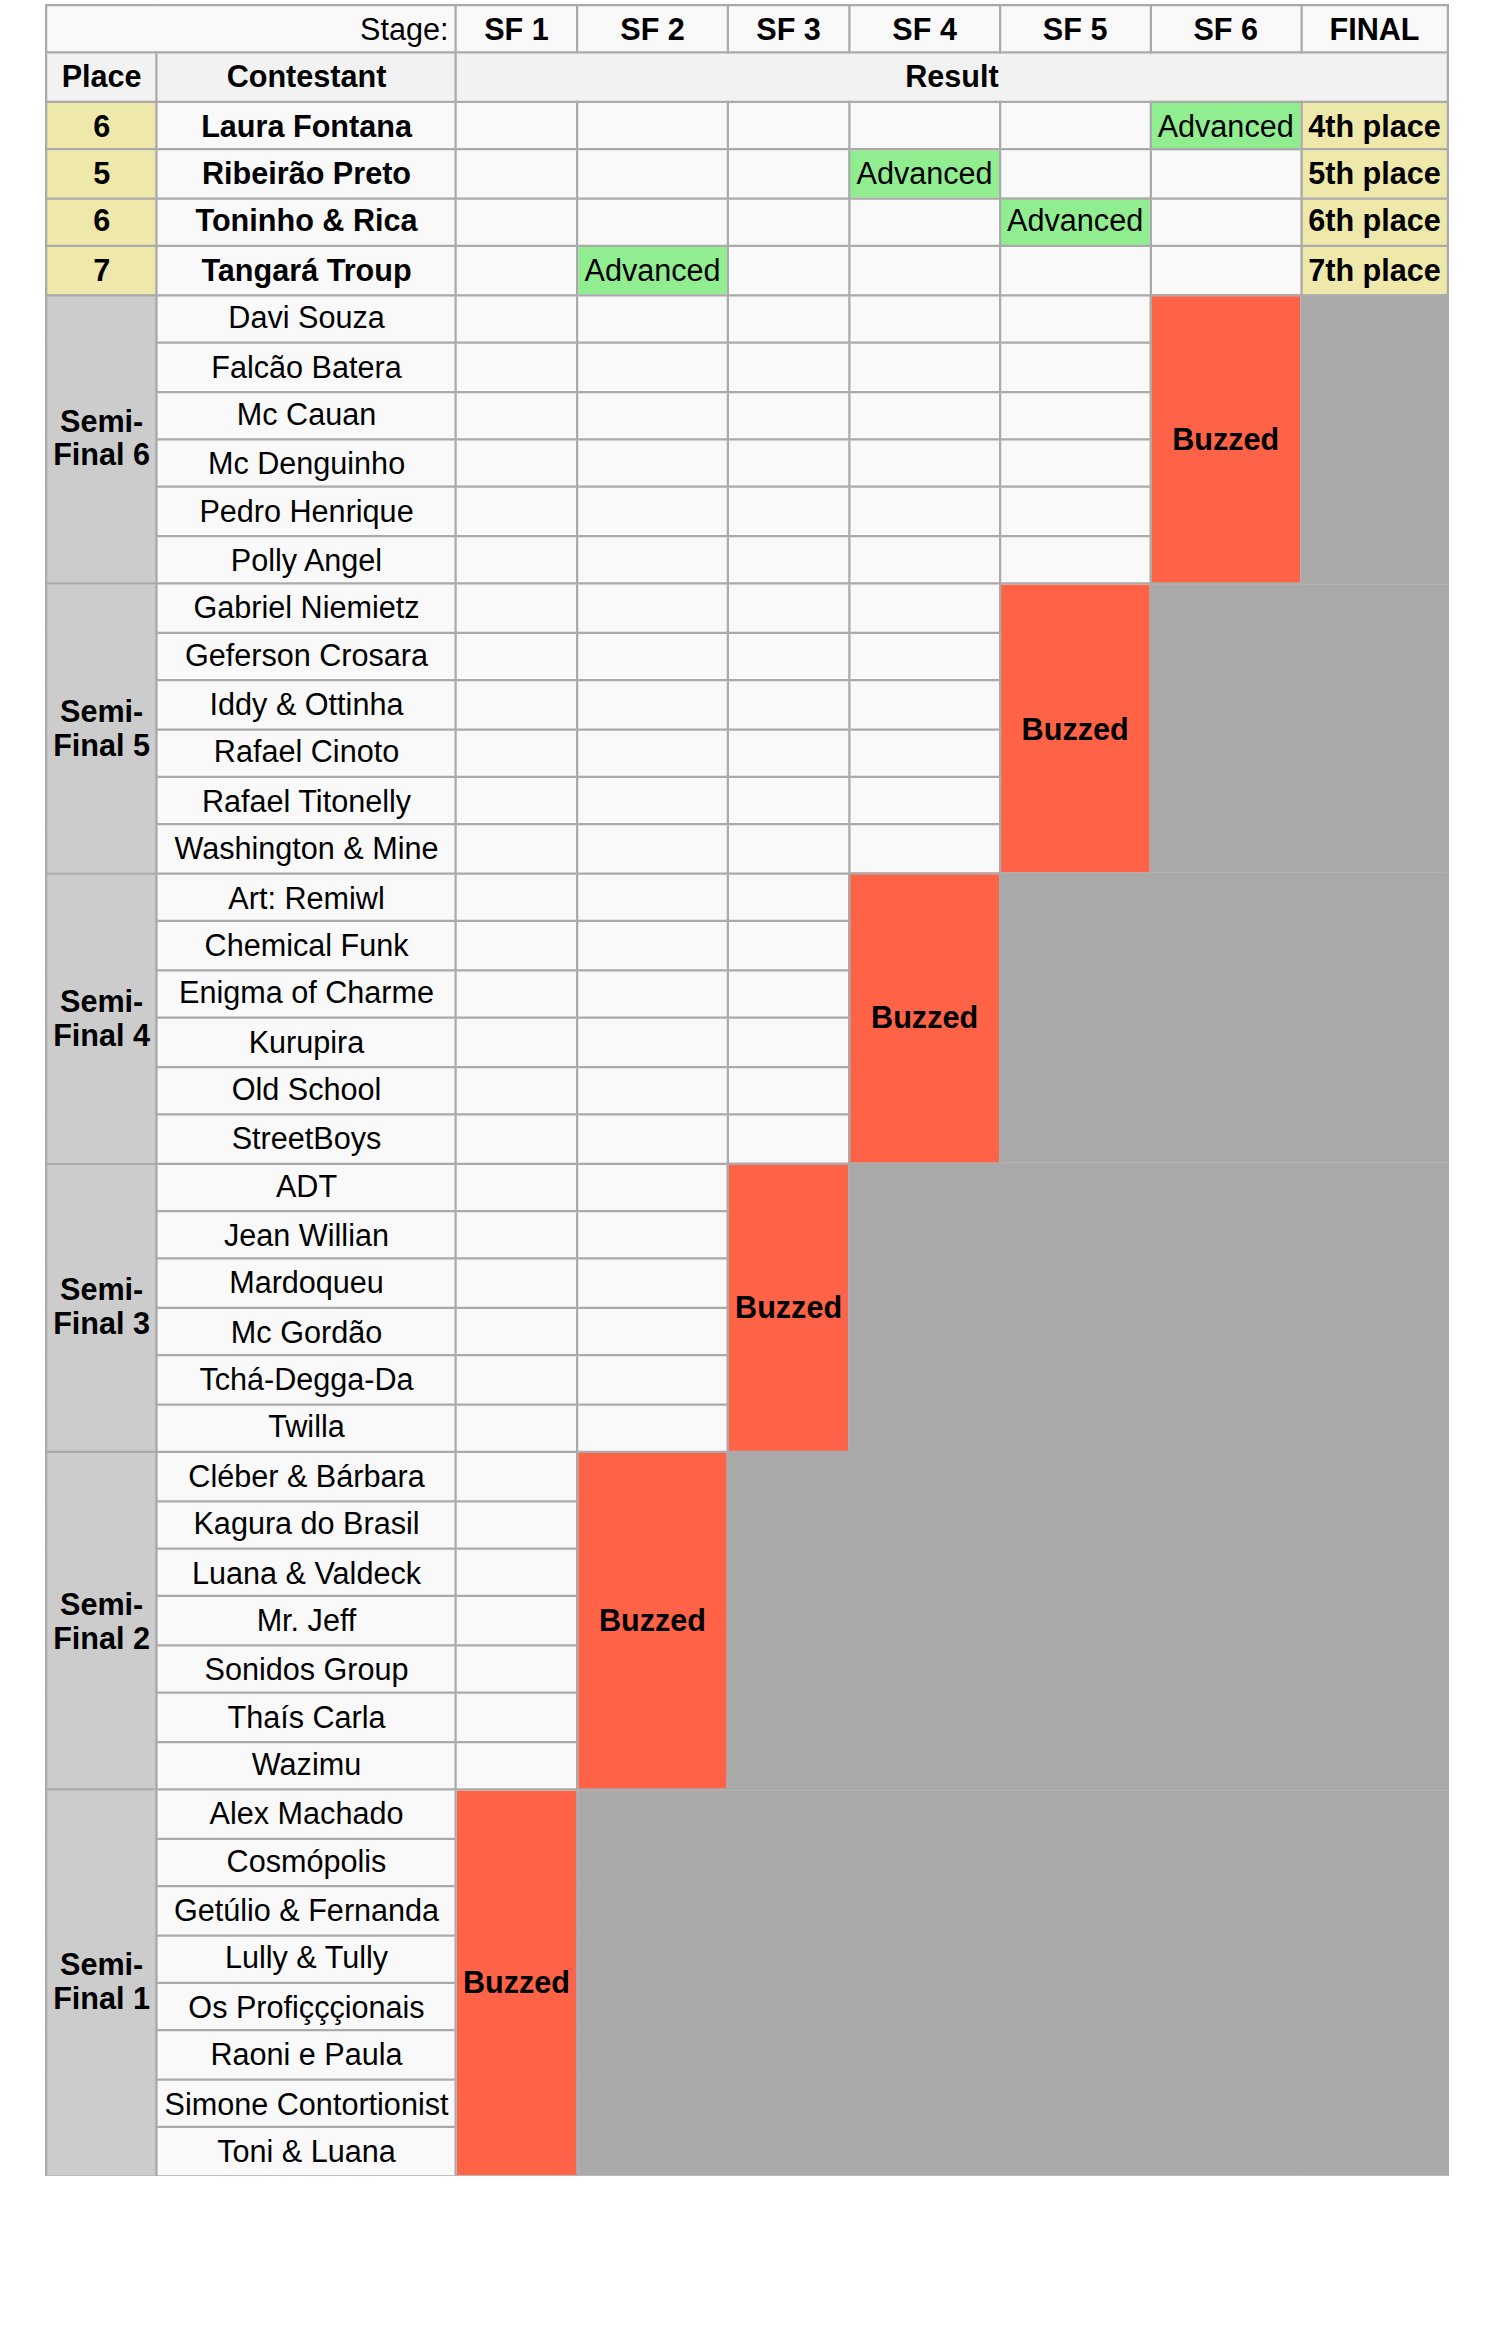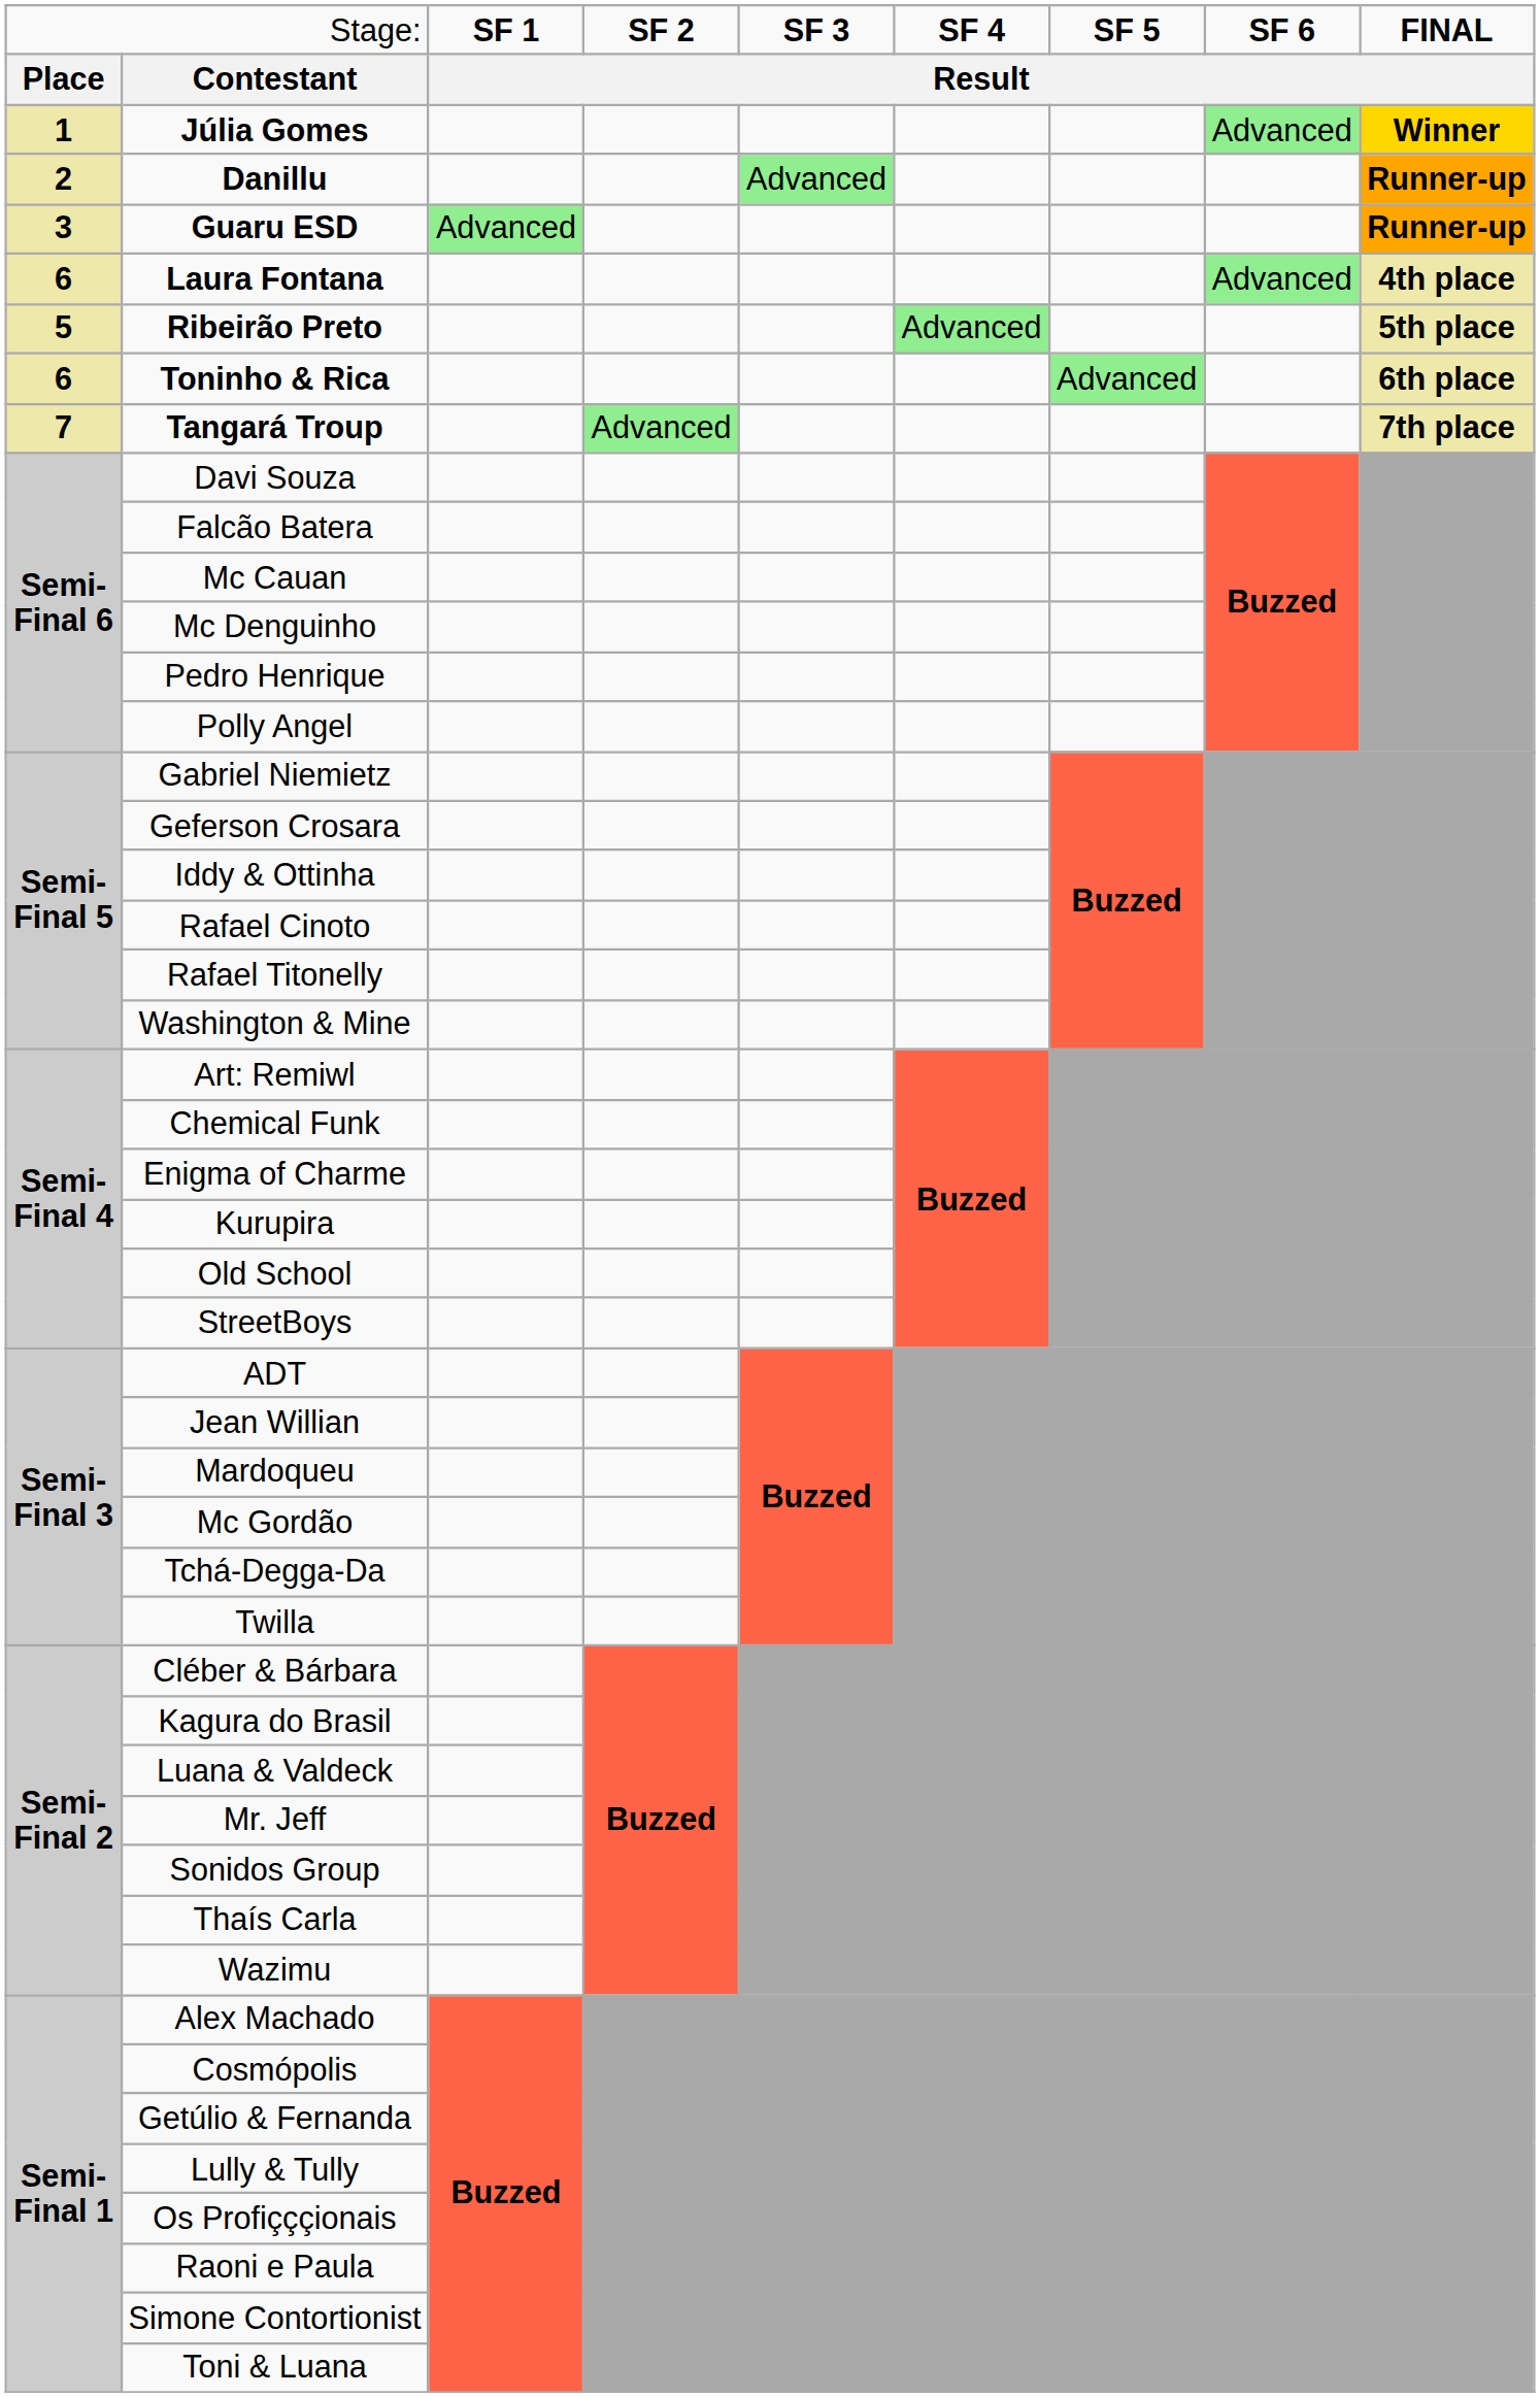 <table class="wikitable" style="text-align:center; font-size:85%; margin:1em auto">
 <tr>
 <td align="right" colspan=2>Stage:</td>
 <td><strong>SF 1</strong></td>
 <td><strong>SF 2</strong></td>
 <td><strong>SF 3</strong></td>
 <td><strong>SF 4</strong></td>
 <td><strong>SF 5</strong></td>
 <td><strong>SF 6</strong></td>
 <td><strong>FINAL</strong></td>
 </tr>
 <tr>
 <th>Place</th>
 <th>Contestant</th>
 <th align="center" colspan=7>Result</th>
+</tr>
+<tr>
+<td bgcolor="EEE8AA"><strong>1</strong></td>
+<td><strong>Júlia Gomes</strong></td>
+<td></td>
+<td></td>
+<td></td>
+<td></td>
+<td></td>
+<td bgcolor="90EE90">Advanced</td>
+<td bgcolor="FFD700"><strong>Winner</strong></td>
+</tr>
+<tr>
+<td bgcolor="EEE8AA"><strong>2</strong></td>
+<td><strong>Danillu</strong></td>
+<td></td>
+<td></td>
+<td bgcolor="90EE90">Advanced</td>
+<td></td>
+<td></td>
+<td></td>
+<td bgcolor="FFA500"><strong>Runner-up</strong></td>
+</tr>
+<tr>
+<td bgcolor="EEE8AA"><strong>3</strong></td>
+<td><strong>Guaru ESD</strong></td>
+<td bgcolor="90EE90">Advanced</td>
+<td></td>
+<td></td>
+<td></td>
+<td></td>
+<td></td>
+<td bgcolor="FFA500"><strong>Runner-up</strong></td>
 </tr>
 <tr>
 <td bgcolor="EEE8AA"><strong>6</strong></td>
 <td><strong>Laura Fontana</strong></td>
 <td></td>
 <td></td>
 <td></td>
 <td></td>
 <td></td>
 <td bgcolor="90EE90">Advanced</td>
 <td bgcolor="EEE8AA"><strong>4th place</strong></td>
 </tr>
 <tr>
 <td bgcolor="EEE8AA"><strong>5</strong></td>
 <td><strong>Ribeirão Preto</strong></td>
 <td></td>
 <td></td>
 <td></td>
 <td bgcolor="90EE90">Advanced</td>
 <td></td>
 <td></td>
 <td bgcolor="EEE8AA"><strong>5th place</strong></td>
 </tr>
 <tr>
 <td bgcolor="EEE8AA"><strong>6</strong></td>
 <td><strong>Toninho & Rica</strong></td>
 <td></td>
 <td></td>
 <td></td>
 <td></td>
 <td bgcolor="90EE90">Advanced</td>
 <td></td>
 <td bgcolor="EEE8AA"><strong>6th place</strong></td>
 </tr>
 <tr>
 <td bgcolor="EEE8AA"><strong>7</strong></td>
 <td><strong>Tangará Troup</strong></td>
 <td></td>
 <td bgcolor="90EE90">Advanced</td>
 <td></td>
 <td></td>
 <td></td>
 <td></td>
 <td bgcolor="EEE8AA"><strong>7th place</strong></td>
 </tr>
 <tr>
 <td bgcolor="CCCCCC" rowspan=6><strong>Semi-<br>Final 6</strong></td>
 <td>Davi Souza</td>
 <td></td>
 <td></td>
 <td></td>
 <td></td>
 <td></td>
 <td bgcolor="FF6347" rowspan=6><strong>Buzzed</strong></td>
 <td bgcolor="A9A9A9" rowspan=6 colspan=1></td>
 </tr>
 <tr>
 <td>Falcão Batera</td>
 <td></td>
 <td></td>
 <td></td>
 <td></td>
 <td></td>
 </tr>
 <tr>
 <td>Mc Cauan</td>
 <td></td>
 <td></td>
 <td></td>
 <td></td>
 <td></td>
 </tr>
 <tr>
 <td>Mc Denguinho</td>
 <td></td>
 <td></td>
 <td></td>
 <td></td>
 <td></td>
 </tr>
 <tr>
 <td>Pedro Henrique</td>
 <td></td>
 <td></td>
 <td></td>
 <td></td>
 <td></td>
 </tr>
 <tr>
 <td>Polly Angel</td>
 <td></td>
 <td></td>
 <td></td>
 <td></td>
 <td></td>
 </tr>
 <tr>
 <td bgcolor="CCCCCC" rowspan=6><strong>Semi-<br>Final 5</strong></td>
 <td>Gabriel Niemietz</td>
 <td></td>
 <td></td>
 <td></td>
 <td></td>
 <td bgcolor="FF6347" rowspan=6><strong>Buzzed</strong></td>
 <td bgcolor="A9A9A9" rowspan=6 colspan=2></td>
 </tr>
 <tr>
 <td>Geferson Crosara</td>
 <td></td>
 <td></td>
 <td></td>
 <td></td>
 </tr>
 <tr>
 <td>Iddy & Ottinha</td>
 <td></td>
 <td></td>
 <td></td>
 <td></td>
 </tr>
 <tr>
 <td>Rafael Cinoto</td>
 <td></td>
 <td></td>
 <td></td>
 <td></td>
 </tr>
 <tr>
 <td>Rafael Titonelly</td>
 <td></td>
 <td></td>
 <td></td>
 <td></td>
 </tr>
 <tr>
 <td>Washington & Mine</td>
 <td></td>
 <td></td>
 <td></td>
 <td></td>
 </tr>
 <tr>
 <td bgcolor="CCCCCC" rowspan=6><strong>Semi-<br>Final 4</strong></td>
 <td>Art: Remiwl</td>
 <td></td>
 <td></td>
 <td></td>
 <td bgcolor="FF6347" rowspan=6><strong>Buzzed</strong></td>
 <td bgcolor="A9A9A9" rowspan=6 colspan=3></td>
 </tr>
 <tr>
 <td>Chemical Funk</td>
 <td></td>
 <td></td>
 <td></td>
 </tr>
 <tr>
 <td>Enigma of Charme</td>
 <td></td>
 <td></td>
 <td></td>
 </tr>
 <tr>
 <td>Kurupira</td>
 <td></td>
 <td></td>
 <td></td>
 </tr>
 <tr>
 <td>Old School</td>
 <td></td>
 <td></td>
 <td></td>
 </tr>
 <tr>
 <td>StreetBoys</td>
 <td></td>
 <td></td>
 <td></td>
 </tr>
 <tr>
 <td bgcolor="CCCCCC" rowspan=6><strong>Semi-<br>Final 3</strong></td>
 <td>ADT</td>
 <td></td>
 <td></td>
 <td bgcolor="FF6347" rowspan=6><strong>Buzzed</strong></td>
 <td bgcolor="A9A9A9" rowspan=6 colspan=4></td>
 </tr>
 <tr>
 <td>Jean Willian</td>
 <td></td>
 <td></td>
 </tr>
 <tr>
 <td>Mardoqueu</td>
 <td></td>
 <td></td>
 </tr>
 <tr>
 <td>Mc Gordão</td>
 <td></td>
 <td></td>
 </tr>
 <tr>
 <td>Tchá-Degga-Da</td>
 <td></td>
 <td></td>
 </tr>
 <tr>
 <td>Twilla</td>
 <td></td>
 <td></td>
 </tr>
 <tr>
 <td bgcolor="CCCCCC" rowspan=7><strong>Semi-<br>Final 2</strong></td>
 <td>Cléber & Bárbara</td>
 <td></td>
 <td bgcolor="FF6347" rowspan=7><strong>Buzzed</strong></td>
 <td bgcolor="A9A9A9" rowspan=7 colspan=5></td>
 </tr>
 <tr>
 <td>Kagura do Brasil</td>
 <td></td>
 </tr>
 <tr>
 <td>Luana & Valdeck</td>
 <td></td>
 </tr>
 <tr>
 <td>Mr. Jeff</td>
 <td></td>
 </tr>
 <tr>
 <td>Sonidos Group</td>
 <td></td>
 </tr>
 <tr>
 <td>Thaís Carla</td>
 <td></td>
 </tr>
 <tr>
 <td>Wazimu</td>
 <td></td>
 </tr>
 <tr>
 <td bgcolor="CCCCCC" rowspan=8><strong>Semi-<br>Final 1</strong></td>
 <td>Alex Machado</td>
 <td bgcolor="FF6347" rowspan=8><strong>Buzzed</strong></td>
 <td bgcolor="A9A9A9" rowspan=8 colspan=6></td>
 </tr>
 <tr>
 <td>Cosmópolis</td>
 </tr>
 <tr>
 <td>Getúlio & Fernanda</td>
 </tr>
 <tr>
 <td>Lully & Tully</td>
 </tr>
 <tr>
 <td>Os Profiçççionais</td>
 </tr>
 <tr>
 <td>Raoni e Paula</td>
 </tr>
 <tr>
 <td>Simone Contortionist</td>
 </tr>
 <tr>
 <td>Toni & Luana</td>
 </tr>
 </table>
